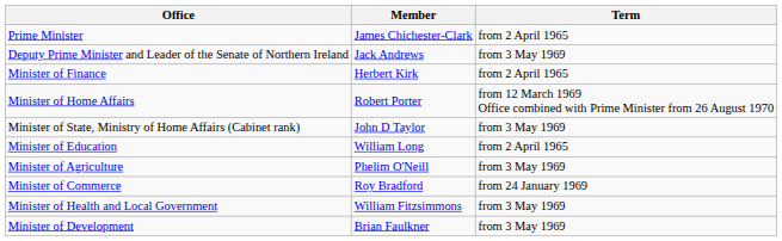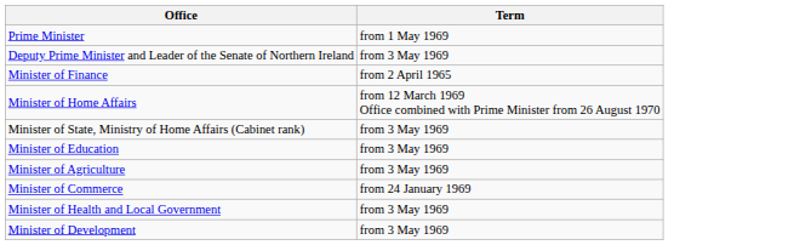 <table class="wikitable">
 <tr>
 <th>Office</th>
-<th>Member</th>
 <th>Term</th>
 </tr>
 <tr>
 <td><a href='#'>Prime Minister</a></td>
-<td><a href='#'>James Chichester-Clark</a></td>
-<td>from 2 April 1965</td>
+<td>from 1 May 1969</td>
 </tr>
 <tr>
 <td><a href='#'>Deputy Prime Minister</a> and Leader of the Senate of Northern Ireland</td>
-<td><a href='#'>Jack Andrews</a></td>
 <td>from 3 May 1969</td>
 </tr>
 <tr>
 <td><a href='#'>Minister of Finance</a></td>
-<td><a href='#'>Herbert Kirk</a></td>
 <td>from 2 April 1965</td>
 </tr>
 <tr>
 <td><a href='#'>Minister of Home Affairs</a></td>
-<td><a href='#'>Robert Porter</a></td>
 <td>from 12 March 1969<br> Office combined with Prime Minister from 26 August 1970</td>
 </tr>
 <tr>
 <td>Minister of State, Ministry of Home Affairs (Cabinet rank)</td>
-<td><a href='#'>John D Taylor</a></td>
 <td>from 3 May 1969</td>
 </tr>
 <tr>
 <td><a href='#'>Minister of Education</a></td>
-<td><a href='#'>William Long</a></td>
-<td>from 2 April 1965</td>
+<td>from 3 May 1969</td>
 </tr>
 <tr>
 <td><a href='#'>Minister of Agriculture</a></td>
-<td><a href='#'>Phelim O'Neill</a></td>
 <td>from 3 May 1969</td>
 </tr>
 <tr>
 <td><a href='#'>Minister of Commerce</a></td>
-<td><a href='#'>Roy Bradford</a></td>
 <td>from 24 January 1969</td>
 </tr>
 <tr>
 <td><a href='#'>Minister of Health and Local Government</a></td>
-<td><a href='#'>William Fitzsimmons</a></td>
 <td>from 3 May 1969</td>
 </tr>
 <tr>
 <td><a href='#'>Minister of Development</a></td>
-<td><a href='#'>Brian Faulkner</a></td>
 <td>from 3 May 1969</td>
 </tr>
 </table>
